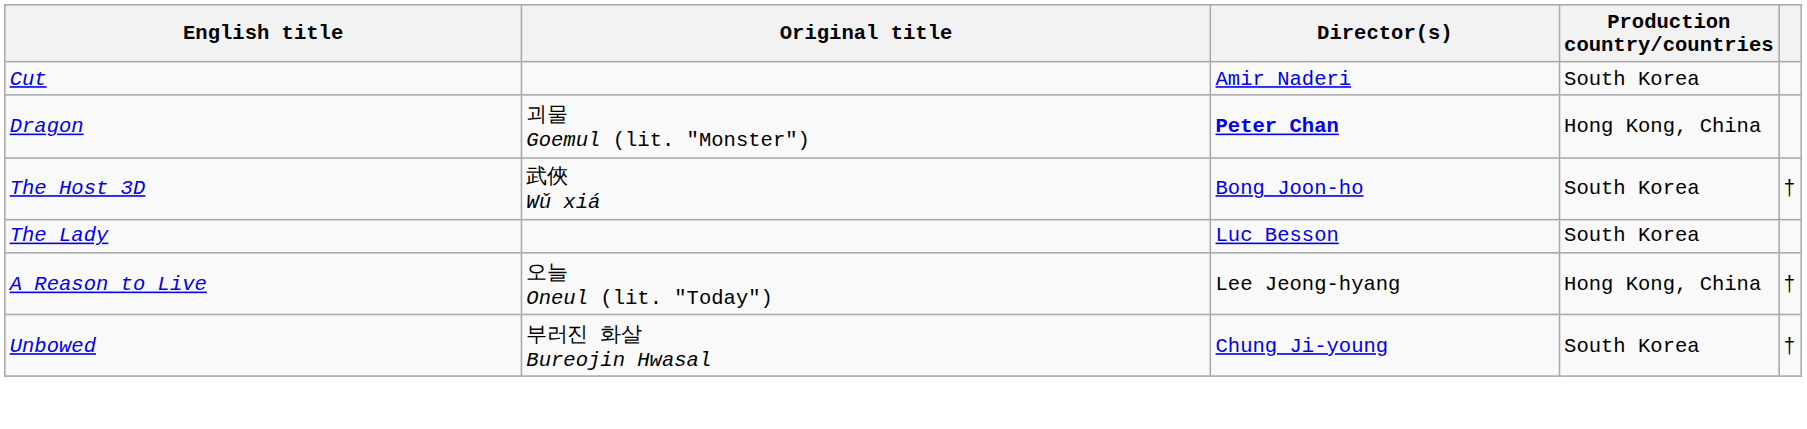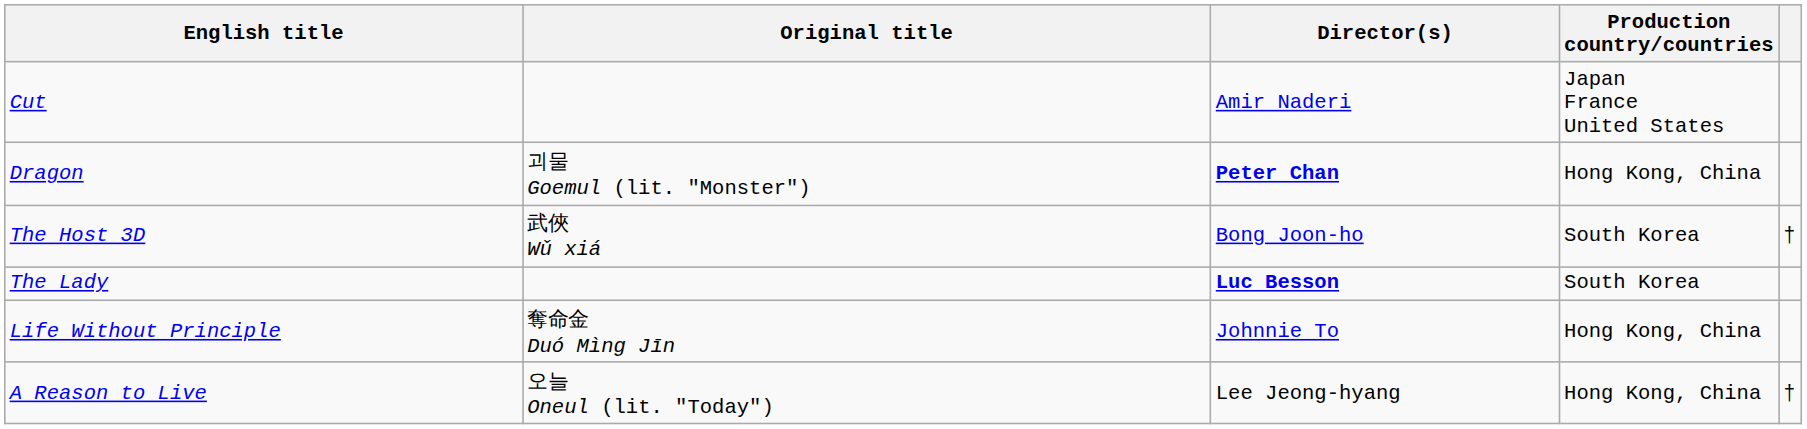 <table class="sortable wikitable" width="90%" cellpadding="5">
 <tr>
 <th width="30%">English title</th>
 <th width="40%">Original title</th>
 <th width="20%">Director(s)</th>
 <th width="10%">Production country/countries</th>
 <th width="3%"></th>
 </tr>
 <tr>
 <td><em><a href='#'>Cut</a></em></td>
 <td></td>
 <td><a href='#'>Amir Naderi</a></td>
-<td>South Korea</td>
+<td>Japan <br>France <br>United States</td>
 <td></td>
 </tr>
 <tr>
 <td><em><a href='#'>Dragon</a></em></td>
 <td>괴물<br><em>Goemul</em> (lit. "Monster")</td>
 <td><strong><a href='#'>Peter Chan</a></strong></td>
 <td>Hong Kong, China</td>
 <td></td>
 </tr>
 <tr>
 <td><em><a href='#'>The Host 3D</a></em></td>
 <td>武俠<br><em>Wǔ xiá</em></td>
 <td><a href='#'>Bong Joon-ho</a></td>
 <td>South Korea</td>
 <td>†</td>
 </tr>
 <tr>
 <td><em><a href='#'>The Lady</a></em></td>
 <td></td>
-<td><a href='#'>Luc Besson</a></td>
+<td><strong><a href='#'>Luc Besson</a></strong></td>
 <td>South Korea</td>
+<td></td>
+</tr>
+<tr>
+<td><em><a href='#'>Life Without Principle</a></em></td>
+<td>奪命金<br><em>Duó Mìng Jīn</em></td>
+<td><a href='#'>Johnnie To</a></td>
+<td>Hong Kong, China</td>
 <td></td>
 </tr>
 <tr>
 <td><em><a href='#'>A Reason to Live</a></em></td>
 <td>오늘<br><em>Oneul</em> (lit. "Today")</td>
 <td>Lee Jeong-hyang</td>
 <td>Hong Kong, China</td>
 <td>†</td>
 </tr>
-<tr>
-<td><em><a href='#'>Unbowed</a></em></td>
-<td>부러진 화살<br><em>Bureojin Hwasal</em></td>
-<td><a href='#'>Chung Ji-young</a></td>
-<td>South Korea</td>
-<td>†</td>
-</tr>
 </table>
